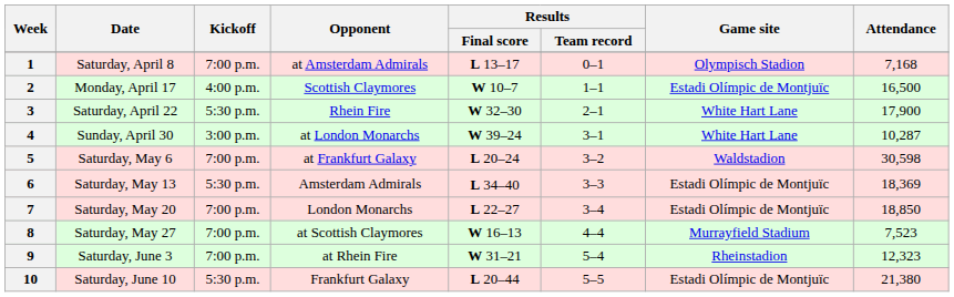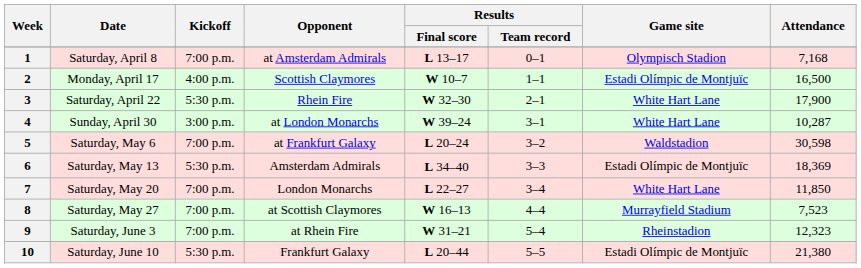 <table class="wikitable" style="font-size:95%; text-align:center; width:66em">
 <tr>
 <th rowspan="2">Week</th>
 <th rowspan="2">Date</th>
 <th rowspan="2">Kickoff </th>
 <th rowspan="2">Opponent</th>
 <th colspan="2">Results</th>
 <th rowspan="2">Game site</th>
 <th rowspan="2">Attendance</th>
 </tr>
 <tr>
 <th>Final score</th>
 <th>Team record</th>
 </tr>
 <tr>
 </tr>
 <tr bgcolor="#FFDDDD">
 <th>1</th>
 <td>Saturday, April 8</td>
 <td>7:00 p.m.</td>
 <td>at <a href='#'>Amsterdam Admirals</a></td>
 <td><strong>L</strong> 13–17</td>
 <td>0–1</td>
 <td><a href='#'>Olympisch Stadion</a></td>
 <td>7,168</td>
 </tr>
 <tr bgcolor="#DDFFDD">
 <th>2</th>
 <td>Monday, April 17</td>
 <td>4:00 p.m.</td>
 <td><a href='#'>Scottish Claymores</a></td>
 <td><strong>W</strong> 10–7</td>
 <td>1–1</td>
 <td><a href='#'>Estadi Olímpic de Montjuïc</a></td>
 <td>16,500</td>
 </tr>
 <tr bgcolor="#DDFFDD">
 <th>3</th>
 <td>Saturday, April 22</td>
 <td>5:30 p.m.</td>
 <td><a href='#'>Rhein Fire</a></td>
 <td><strong>W</strong> 32–30</td>
 <td>2–1</td>
 <td><a href='#'>White Hart Lane</a></td>
 <td>17,900</td>
 </tr>
 <tr bgcolor="#DDFFDD">
 <th>4</th>
 <td>Sunday, April 30</td>
 <td>3:00 p.m.</td>
 <td>at <a href='#'>London Monarchs</a></td>
 <td><strong>W</strong> 39–24</td>
 <td>3–1</td>
 <td><a href='#'>White Hart Lane</a></td>
 <td>10,287</td>
 </tr>
 <tr bgcolor="#FFDDDD">
 <th>5</th>
 <td>Saturday, May 6</td>
 <td>7:00 p.m.</td>
 <td>at <a href='#'>Frankfurt Galaxy</a></td>
 <td><strong>L</strong> 20–24</td>
 <td>3–2</td>
 <td><a href='#'>Waldstadion</a></td>
 <td>30,598</td>
 </tr>
 <tr bgcolor="#FFDDDD">
 <th>6</th>
 <td>Saturday, May 13</td>
 <td>5:30 p.m.</td>
 <td>Amsterdam Admirals</td>
 <td><strong>L</strong> 34–40 <sup></sup></td>
 <td>3–3</td>
 <td>Estadi Olímpic de Montjuïc</td>
 <td>18,369</td>
 </tr>
 <tr bgcolor="#FFDDDD">
 <th>7</th>
 <td>Saturday, May 20</td>
 <td>7:00 p.m.</td>
 <td>London Monarchs</td>
 <td><strong>L</strong> 22–27</td>
 <td>3–4</td>
-<td>Estadi Olímpic de Montjuïc</td>
-<td>18,850</td>
+<td><a href='#'>White Hart Lane</a></td>
+<td>11,850</td>
 </tr>
 <tr bgcolor="#DDFFDD">
 <th>8</th>
 <td>Saturday, May 27</td>
 <td>7:00 p.m.</td>
 <td>at Scottish Claymores</td>
 <td><strong>W</strong> 16–13</td>
 <td>4–4</td>
 <td><a href='#'>Murrayfield Stadium</a></td>
 <td>7,523</td>
 </tr>
 <tr bgcolor="#DDFFDD">
 <th>9</th>
 <td>Saturday, June 3</td>
 <td>7:00 p.m.</td>
 <td>at Rhein Fire</td>
 <td><strong>W</strong> 31–21</td>
 <td>5–4</td>
 <td><a href='#'>Rheinstadion</a></td>
 <td>12,323</td>
 </tr>
 <tr bgcolor="#FFDDDD">
 <th>10</th>
 <td>Saturday, June 10</td>
 <td>5:30 p.m.</td>
 <td>Frankfurt Galaxy</td>
 <td><strong>L</strong> 20–44</td>
 <td>5–5</td>
 <td>Estadi Olímpic de Montjuïc</td>
 <td>21,380</td>
 </tr>
 </table>
